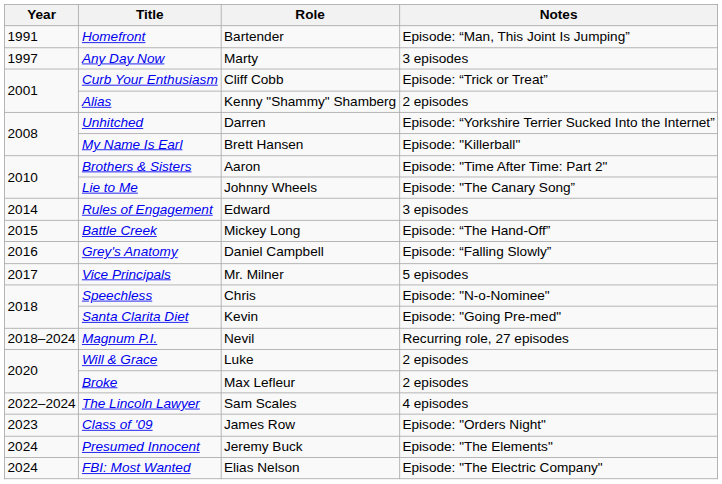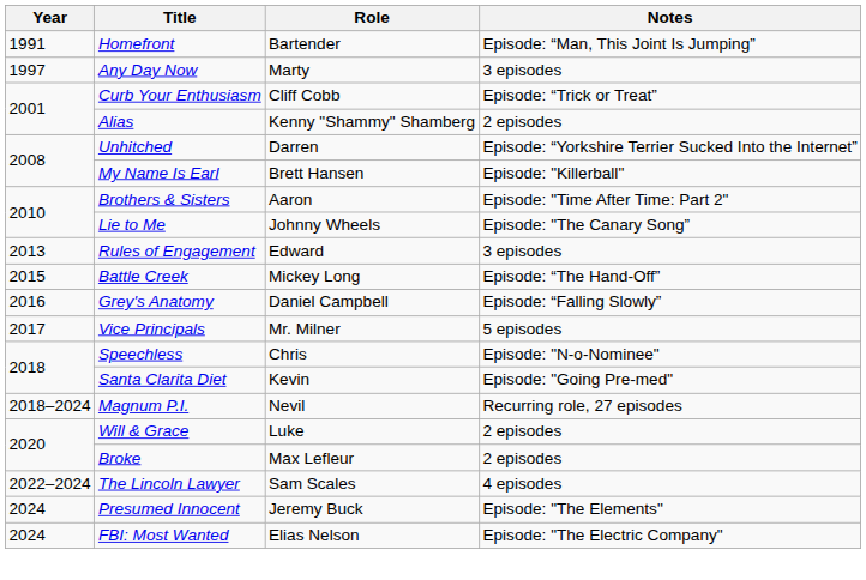 <table class="wikitable sortable">
 <tr>
 <th>Year</th>
 <th>Title</th>
 <th>Role</th>
 <th class="unsortable">Notes</th>
 </tr>
 <tr>
 <td>1991</td>
 <td><em><a href='#'>Homefront</a></em></td>
 <td>Bartender</td>
 <td>Episode: “Man, This Joint Is Jumping”</td>
 </tr>
 <tr>
 <td>1997</td>
 <td><em><a href='#'>Any Day Now</a></em></td>
 <td>Marty</td>
 <td>3 episodes</td>
 </tr>
 <tr>
 <td rowspan="2">2001</td>
 <td><em><a href='#'>Curb Your Enthusiasm</a></em></td>
 <td>Cliff Cobb</td>
 <td>Episode: “Trick or Treat”</td>
 </tr>
 <tr>
 <td><em><a href='#'>Alias</a></em></td>
 <td>Kenny "Shammy" Shamberg</td>
 <td>2 episodes</td>
 </tr>
 <tr>
 <td rowspan="2">2008</td>
 <td><em><a href='#'>Unhitched</a></em></td>
 <td>Darren</td>
 <td>Episode: “Yorkshire Terrier Sucked Into the Internet”</td>
 </tr>
 <tr>
 <td><em><a href='#'>My Name Is Earl</a></em></td>
 <td>Brett Hansen</td>
 <td>Episode: "Killerball"</td>
 </tr>
 <tr>
 <td rowspan="2">2010</td>
 <td><em><a href='#'>Brothers & Sisters</a></em></td>
 <td>Aaron</td>
 <td>Episode: "Time After Time: Part 2"</td>
 </tr>
 <tr>
 <td><em><a href='#'>Lie to Me</a></em></td>
 <td>Johnny Wheels</td>
 <td>Episode: "The Canary Song”</td>
 </tr>
 <tr>
-<td>2014</td>
+<td>2013</td>
 <td><em><a href='#'>Rules of Engagement</a></em></td>
 <td>Edward</td>
 <td>3 episodes</td>
 </tr>
 <tr>
 <td>2015</td>
 <td><em><a href='#'>Battle Creek</a></em></td>
 <td>Mickey Long</td>
 <td>Episode: “The Hand-Off”</td>
 </tr>
 <tr>
 <td>2016</td>
 <td><em><a href='#'>Grey's Anatomy</a></em></td>
 <td>Daniel Campbell</td>
 <td>Episode: “Falling Slowly”</td>
 </tr>
 <tr>
 <td>2017</td>
 <td><em><a href='#'>Vice Principals</a></em></td>
 <td>Mr. Milner</td>
 <td>5 episodes</td>
 </tr>
 <tr>
 <td rowspan="2">2018</td>
 <td><em><a href='#'>Speechless</a></em></td>
 <td>Chris</td>
 <td>Episode: "N-o-Nominee"</td>
 </tr>
 <tr>
 <td><em><a href='#'>Santa Clarita Diet</a></em></td>
 <td>Kevin</td>
 <td>Episode: "Going Pre-med"</td>
 </tr>
 <tr>
 <td>2018–2024</td>
 <td><em><a href='#'>Magnum P.I.</a></em></td>
 <td>Nevil</td>
 <td>Recurring role, 27 episodes</td>
 </tr>
 <tr>
 <td rowspan="2">2020</td>
 <td><em><a href='#'>Will & Grace</a></em></td>
 <td>Luke</td>
 <td>2 episodes</td>
 </tr>
 <tr>
 <td><em><a href='#'>Broke</a></em></td>
 <td>Max Lefleur</td>
 <td>2 episodes</td>
 </tr>
 <tr>
 <td>2022–2024</td>
 <td><em><a href='#'>The Lincoln Lawyer</a></em></td>
 <td>Sam Scales</td>
 <td>4 episodes</td>
 </tr>
 <tr>
-<td>2023</td>
-<td><em><a href='#'>Class of '09</a></em></td>
-<td>James Row</td>
-<td>Episode: "Orders Night"</td>
-</tr>
-<tr>
 <td>2024</td>
 <td><em><a href='#'>Presumed Innocent</a></em></td>
 <td>Jeremy Buck</td>
 <td>Episode: "The Elements"</td>
 </tr>
 <tr>
 <td>2024</td>
 <td><em><a href='#'>FBI: Most Wanted</a></em></td>
 <td>Elias Nelson</td>
 <td>Episode: "The Electric Company"</td>
 </tr>
 </table>
